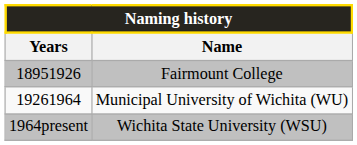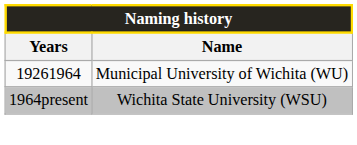 <table class="wikitable" style="float:right; font-size:85%; clear:left; margin:0 0 1em 1em;">
 <tr>
 <td colspan="2" style="text-align:center; font-size:100%; background:#27251F; color:white; border: 2px solid #ffdb00"><strong>Naming history</strong></td>
 </tr>
 <tr>
 <th>Years</th>
 <th>Name</th>
-</tr>
-<tr style="text-align:center; background:silver;">
-<td>18951926</td>
-<td>Fairmount College</td>
 </tr>
 <tr style="text-align:center;">
 <td>19261964</td>
 <td>Municipal University of Wichita (WU)</td>
 </tr>
 <tr style="text-align:center; background:silver;">
 <td>1964present</td>
 <td>Wichita State University (WSU)</td>
 </tr>
 </table>
